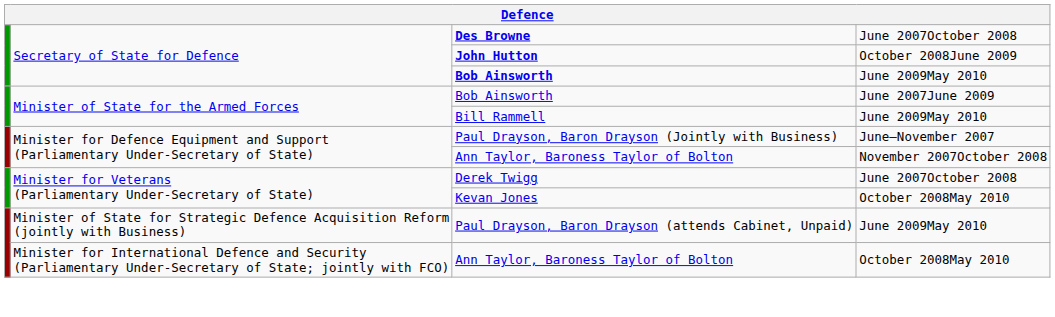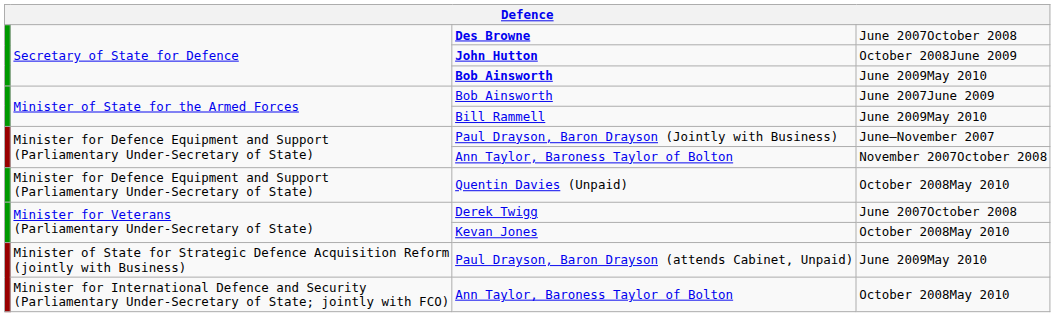 <table class="wikitable">
 <tr>
 <th colspan=4><a href='#'>Defence</a></th>
 </tr>
 <tr>
 <td rowspan=3 bgcolor="009900"></td>
 <td rowspan=3><a href='#'>Secretary of State for Defence</a></td>
 <td><strong><a href='#'>Des Browne</a></strong></td>
 <td>June 2007October 2008</td>
 </tr>
 <tr>
 <td><strong><a href='#'>John Hutton</a></strong></td>
 <td>October 2008June 2009</td>
 </tr>
 <tr>
 <td><strong><a href='#'>Bob Ainsworth</a></strong></td>
 <td>June 2009May 2010</td>
 </tr>
 <tr>
 <td rowspan=2 bgcolor="009900"></td>
 <td rowspan=2><a href='#'>Minister of State for the Armed Forces</a></td>
 <td><a href='#'>Bob Ainsworth</a></td>
 <td>June 2007June 2009</td>
 </tr>
 <tr>
 <td><a href='#'>Bill Rammell</a></td>
 <td>June 2009May 2010</td>
 </tr>
 <tr>
 <td rowspan=2 bgcolor="990000"></td>
 <td rowspan=2>Minister for Defence Equipment and Support<br>(Parliamentary Under-Secretary of State)</td>
 <td><a href='#'>Paul Drayson, Baron Drayson</a> (Jointly with Business)</td>
 <td>June–November 2007</td>
 </tr>
 <tr>
 <td><a href='#'>Ann Taylor, Baroness Taylor of Bolton</a></td>
 <td>November 2007October 2008</td>
 </tr>
 <tr>
+<td rowspan=1 bgcolor="009900"></td>
+<td>Minister for Defence Equipment and Support<br>(Parliamentary Under-Secretary of State)</td>
+<td><a href='#'>Quentin Davies</a> (Unpaid)</td>
+<td>October 2008May 2010</td>
+</tr>
+<tr>
 <td rowspan=2 bgcolor="009900"></td>
 <td rowspan=2><a href='#'>Minister for Veterans</a><br>(Parliamentary Under-Secretary of State)</td>
 <td><a href='#'>Derek Twigg</a></td>
 <td>June 2007October 2008</td>
 </tr>
 <tr>
 <td><a href='#'>Kevan Jones</a></td>
 <td>October 2008May 2010</td>
 </tr>
 <tr>
 <td rowspan=2 bgcolor="990000"></td>
 <td>Minister of State for Strategic Defence Acquisition Reform<br>(jointly with Business)</td>
 <td><a href='#'>Paul Drayson, Baron Drayson</a> (attends Cabinet, Unpaid)</td>
 <td>June 2009May 2010</td>
 </tr>
 <tr>
 <td>Minister for International Defence and Security<br>(Parliamentary Under-Secretary of State; jointly with FCO)</td>
 <td><a href='#'>Ann Taylor, Baroness Taylor of Bolton</a></td>
 <td>October 2008May 2010</td>
 </tr>
 </table>
